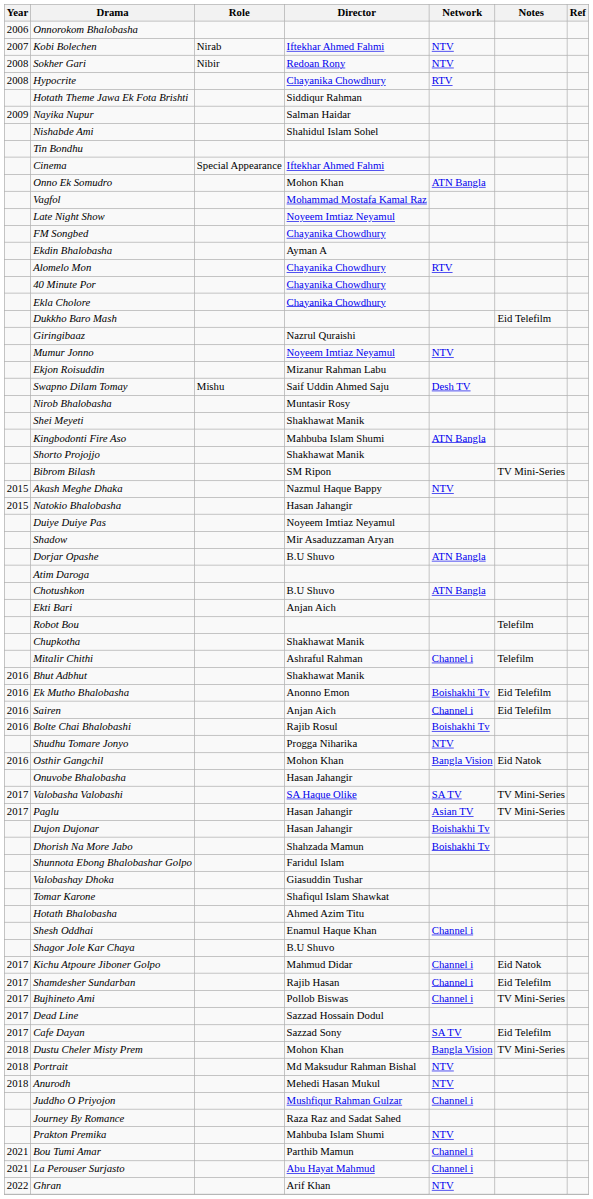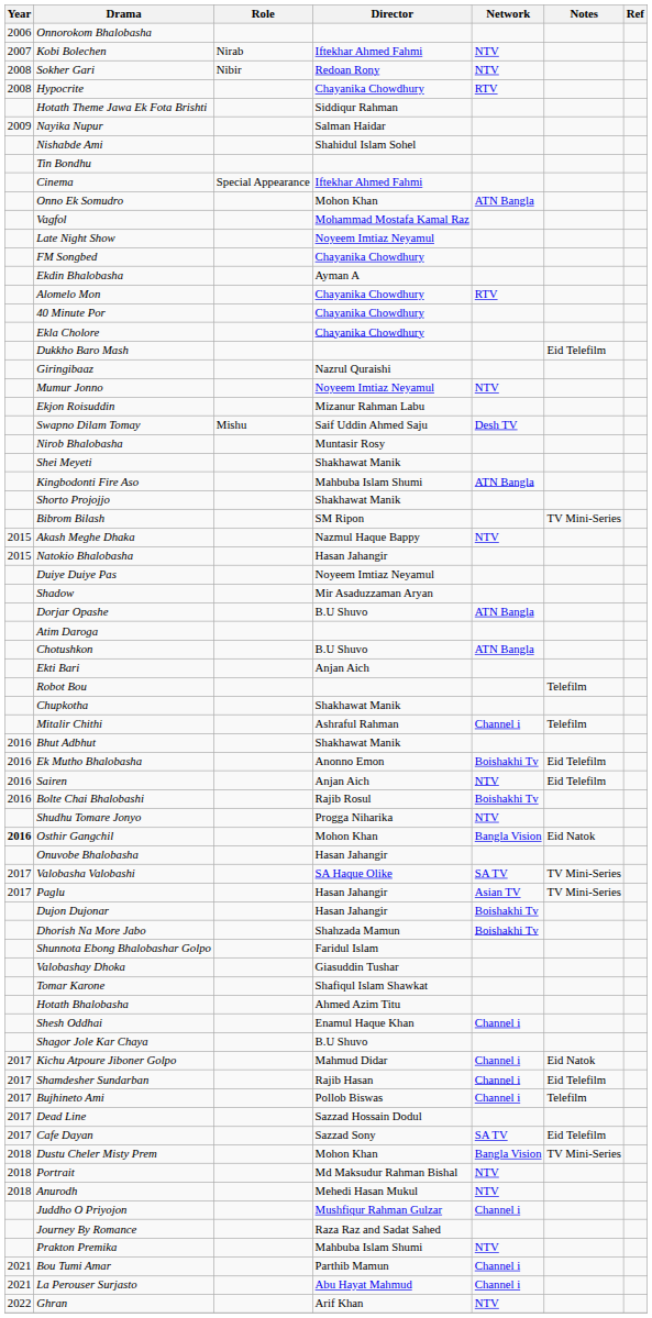 <table class="wikitable">
 <tr>
 <th>Year</th>
 <th>Drama</th>
 <th>Role</th>
 <th>Director</th>
 <th>Network</th>
 <th>Notes</th>
 <th>Ref</th>
 </tr>
 <tr>
 <td>2006</td>
 <td><em>Onnorokom Bhalobasha</em></td>
 <td></td>
 <td></td>
 <td></td>
 <td></td>
 <td></td>
 </tr>
 <tr>
 <td>2007</td>
 <td><em>Kobi Bolechen</em></td>
 <td>Nirab</td>
 <td><a href='#'>Iftekhar Ahmed Fahmi</a></td>
 <td><a href='#'>NTV</a></td>
 <td></td>
 <td></td>
 </tr>
 <tr>
 <td>2008</td>
 <td><em>Sokher Gari</em></td>
 <td>Nibir</td>
 <td><a href='#'>Redoan Rony</a></td>
 <td><a href='#'>NTV</a></td>
 <td></td>
 <td></td>
 </tr>
 <tr>
 <td>2008</td>
 <td><em>Hypocrite</em></td>
 <td></td>
 <td><a href='#'>Chayanika Chowdhury</a></td>
 <td><a href='#'>RTV</a></td>
 <td></td>
 <td></td>
 </tr>
 <tr>
 <td></td>
 <td><em>Hotath Theme Jawa Ek Fota Brishti</em></td>
 <td></td>
 <td>Siddiqur Rahman</td>
 <td></td>
 <td></td>
 <td></td>
 </tr>
 <tr>
 <td>2009</td>
 <td><em>Nayika Nupur</em></td>
 <td></td>
 <td>Salman Haidar</td>
 <td></td>
 <td></td>
 <td></td>
 </tr>
 <tr>
 <td></td>
 <td><em>Nishabde Ami</em></td>
 <td></td>
 <td>Shahidul Islam Sohel</td>
 <td></td>
 <td></td>
 <td></td>
 </tr>
 <tr>
 <td></td>
 <td><em>Tin Bondhu</em></td>
 <td></td>
 <td></td>
 <td></td>
 <td></td>
 <td></td>
 </tr>
 <tr>
 <td></td>
 <td><em>Cinema</em></td>
 <td>Special Appearance</td>
 <td><a href='#'>Iftekhar Ahmed Fahmi</a></td>
 <td></td>
 <td></td>
 <td></td>
 </tr>
 <tr>
 <td></td>
 <td><em>Onno Ek Somudro</em></td>
 <td></td>
 <td>Mohon Khan</td>
 <td><a href='#'>ATN Bangla</a></td>
 <td></td>
 <td></td>
 </tr>
 <tr>
 <td></td>
 <td><em>Vagfol</em></td>
 <td></td>
 <td><a href='#'>Mohammad Mostafa Kamal Raz</a></td>
 <td></td>
 <td></td>
 <td></td>
 </tr>
 <tr>
 <td></td>
 <td><em>Late Night Show</em></td>
 <td></td>
 <td><a href='#'>Noyeem Imtiaz Neyamul</a></td>
 <td></td>
 <td></td>
 <td></td>
 </tr>
 <tr>
 <td></td>
 <td><em>FM Songbed</em></td>
 <td></td>
 <td><a href='#'>Chayanika Chowdhury</a></td>
 <td></td>
 <td></td>
 <td></td>
 </tr>
 <tr>
 <td></td>
 <td><em>Ekdin Bhalobasha</em></td>
 <td></td>
 <td>Ayman A</td>
 <td></td>
 <td></td>
 <td></td>
 </tr>
 <tr>
 <td></td>
 <td><em>Alomelo Mon</em></td>
 <td></td>
 <td><a href='#'>Chayanika Chowdhury</a></td>
 <td><a href='#'>RTV</a></td>
 <td></td>
 <td></td>
 </tr>
 <tr>
 <td></td>
 <td><em>40 Minute Por</em></td>
 <td></td>
 <td><a href='#'>Chayanika Chowdhury</a></td>
 <td></td>
 <td></td>
 <td></td>
 </tr>
 <tr>
 <td></td>
 <td><em>Ekla Cholore</em></td>
 <td></td>
 <td><a href='#'>Chayanika Chowdhury</a></td>
 <td></td>
 <td></td>
 <td></td>
 </tr>
 <tr>
 <td></td>
 <td><em>Dukkho Baro Mash</em></td>
 <td></td>
 <td></td>
 <td></td>
 <td>Eid Telefilm</td>
 <td></td>
 </tr>
 <tr>
 <td></td>
 <td><em>Giringibaaz</em></td>
 <td></td>
 <td>Nazrul Quraishi</td>
 <td></td>
 <td></td>
 <td></td>
 </tr>
 <tr>
 <td></td>
 <td><em>Mumur Jonno</em></td>
 <td></td>
 <td><a href='#'>Noyeem Imtiaz Neyamul</a></td>
 <td><a href='#'>NTV</a></td>
 <td></td>
 <td></td>
 </tr>
 <tr>
 <td></td>
 <td><em>Ekjon Roisuddin</em></td>
 <td></td>
 <td>Mizanur Rahman Labu</td>
 <td></td>
 <td></td>
 <td></td>
 </tr>
 <tr>
 <td></td>
 <td><em>Swapno Dilam Tomay</em></td>
 <td>Mishu</td>
 <td>Saif Uddin Ahmed Saju</td>
 <td><a href='#'>Desh TV</a></td>
 <td></td>
 <td></td>
 </tr>
 <tr>
 <td></td>
 <td><em>Nirob Bhalobasha</em></td>
 <td></td>
 <td>Muntasir Rosy</td>
 <td></td>
 <td></td>
 <td></td>
 </tr>
 <tr>
 <td></td>
 <td><em>Shei Meyeti</em></td>
 <td></td>
 <td>Shakhawat Manik</td>
 <td></td>
 <td></td>
 <td></td>
 </tr>
 <tr>
 <td></td>
 <td><em>Kingbodonti Fire Aso</em></td>
 <td></td>
 <td>Mahbuba Islam Shumi</td>
 <td><a href='#'>ATN Bangla</a></td>
 <td></td>
 <td></td>
 </tr>
 <tr>
 <td></td>
 <td><em>Shorto Projojjo</em></td>
 <td></td>
 <td>Shakhawat Manik</td>
 <td></td>
 <td></td>
 <td></td>
 </tr>
 <tr>
 <td></td>
 <td><em>Bibrom Bilash</em></td>
 <td></td>
 <td>SM Ripon</td>
 <td></td>
 <td>TV Mini-Series</td>
 <td></td>
 </tr>
 <tr>
 <td>2015</td>
 <td><em>Akash Meghe Dhaka</em></td>
 <td></td>
 <td>Nazmul Haque Bappy</td>
 <td><a href='#'>NTV</a></td>
 <td></td>
 <td></td>
 </tr>
 <tr>
 <td>2015</td>
 <td><em>Natokio Bhalobasha</em></td>
 <td></td>
 <td>Hasan Jahangir</td>
 <td></td>
 <td></td>
 <td></td>
 </tr>
 <tr>
 <td></td>
 <td><em>Duiye Duiye Pas</em></td>
 <td></td>
 <td>Noyeem Imtiaz Neyamul</td>
 <td></td>
 <td></td>
 <td></td>
 </tr>
 <tr>
 <td></td>
 <td><em>Shadow</em></td>
 <td></td>
 <td>Mir Asaduzzaman Aryan</td>
 <td></td>
 <td></td>
 <td></td>
 </tr>
 <tr>
 <td></td>
 <td><em>Dorjar Opashe</em></td>
 <td></td>
 <td>B.U Shuvo</td>
 <td><a href='#'>ATN Bangla</a></td>
 <td></td>
 <td></td>
 </tr>
 <tr>
 <td></td>
 <td><em>Atim Daroga</em></td>
 <td></td>
 <td></td>
 <td></td>
 <td></td>
 <td></td>
 </tr>
 <tr>
 <td></td>
 <td><em>Chotushkon</em></td>
 <td></td>
 <td>B.U Shuvo</td>
 <td><a href='#'>ATN Bangla</a></td>
 <td></td>
 <td></td>
 </tr>
 <tr>
 <td></td>
 <td><em>Ekti Bari</em></td>
 <td></td>
 <td>Anjan Aich</td>
 <td></td>
 <td></td>
 <td></td>
 </tr>
 <tr>
 <td></td>
 <td><em>Robot Bou</em></td>
 <td></td>
 <td></td>
 <td></td>
 <td>Telefilm</td>
 <td></td>
 </tr>
 <tr>
 <td></td>
 <td><em>Chupkotha</em></td>
 <td></td>
 <td>Shakhawat Manik</td>
 <td></td>
 <td></td>
 <td></td>
 </tr>
 <tr>
 <td></td>
 <td><em>Mitalir Chithi</em></td>
 <td></td>
 <td>Ashraful Rahman</td>
 <td><a href='#'>Channel i</a></td>
 <td>Telefilm</td>
 <td></td>
 </tr>
 <tr>
 <td>2016</td>
 <td><em>Bhut Adbhut</em></td>
 <td></td>
 <td>Shakhawat Manik</td>
 <td></td>
 <td></td>
 <td></td>
 </tr>
 <tr>
 <td>2016</td>
 <td><em>Ek Mutho Bhalobasha</em></td>
 <td></td>
 <td>Anonno Emon</td>
 <td><a href='#'>Boishakhi Tv</a></td>
 <td>Eid Telefilm</td>
 <td></td>
 </tr>
 <tr>
 <td>2016</td>
 <td><em>Sairen</em></td>
 <td></td>
 <td>Anjan Aich</td>
-<td><a href='#'>Channel i</a></td>
+<td><a href='#'>NTV</a></td>
 <td>Eid Telefilm</td>
 <td></td>
 </tr>
 <tr>
 <td>2016</td>
 <td><em>Bolte Chai Bhalobashi</em></td>
 <td></td>
 <td>Rajib Rosul</td>
 <td><a href='#'>Boishakhi Tv</a></td>
 <td></td>
 <td></td>
 </tr>
 <tr>
 <td></td>
 <td><em>Shudhu Tomare Jonyo</em></td>
 <td></td>
 <td>Progga Niharika</td>
 <td><a href='#'>NTV</a></td>
 <td></td>
 <td></td>
 </tr>
 <tr>
-<td>2016</td>
+<td><strong>2016</strong></td>
 <td><em>Osthir Gangchil</em></td>
 <td></td>
 <td>Mohon Khan</td>
 <td><a href='#'>Bangla Vision</a></td>
 <td>Eid Natok</td>
 <td></td>
 </tr>
 <tr>
 <td></td>
 <td><em>Onuvobe Bhalobasha</em></td>
 <td></td>
 <td>Hasan Jahangir</td>
 <td></td>
 <td></td>
 <td></td>
 </tr>
 <tr>
 <td>2017</td>
 <td><em>Valobasha Valobashi</em></td>
 <td></td>
 <td><a href='#'>SA Haque Olike</a></td>
 <td><a href='#'>SA TV</a></td>
 <td>TV Mini-Series</td>
 <td></td>
 </tr>
 <tr>
 <td>2017</td>
 <td><em>Paglu</em></td>
 <td></td>
 <td>Hasan Jahangir</td>
 <td><a href='#'>Asian TV</a></td>
 <td>TV Mini-Series</td>
 <td></td>
 </tr>
 <tr>
 <td></td>
 <td><em>Dujon Dujonar</em></td>
 <td></td>
 <td>Hasan Jahangir</td>
 <td><a href='#'>Boishakhi Tv</a></td>
 <td></td>
 <td></td>
 </tr>
 <tr>
 <td></td>
 <td><em>Dhorish Na More Jabo</em></td>
 <td></td>
 <td>Shahzada Mamun</td>
 <td><a href='#'>Boishakhi Tv</a></td>
 <td></td>
 <td></td>
 </tr>
 <tr>
 <td></td>
 <td><em>Shunnota Ebong Bhalobashar Golpo</em></td>
 <td></td>
 <td>Faridul Islam</td>
 <td></td>
 <td></td>
 <td></td>
 </tr>
 <tr>
 <td></td>
 <td><em>Valobashay Dhoka</em></td>
 <td></td>
 <td>Giasuddin Tushar</td>
 <td></td>
 <td></td>
 <td></td>
 </tr>
 <tr>
 <td></td>
 <td><em>Tomar Karone</em></td>
 <td></td>
 <td>Shafiqul Islam Shawkat</td>
 <td></td>
 <td></td>
 <td></td>
 </tr>
 <tr>
 <td></td>
 <td><em>Hotath Bhalobasha</em></td>
 <td></td>
 <td>Ahmed Azim Titu</td>
 <td></td>
 <td></td>
 <td></td>
 </tr>
 <tr>
 <td></td>
 <td><em>Shesh Oddhai</em></td>
 <td></td>
 <td>Enamul Haque Khan</td>
 <td><a href='#'>Channel i</a></td>
 <td></td>
 <td></td>
 </tr>
 <tr>
 <td></td>
 <td><em>Shagor Jole Kar Chaya</em></td>
 <td></td>
 <td>B.U Shuvo</td>
 <td></td>
 <td></td>
 <td></td>
 </tr>
 <tr>
 <td>2017</td>
 <td><em>Kichu Atpoure Jiboner Golpo</em></td>
 <td></td>
 <td>Mahmud Didar</td>
 <td><a href='#'>Channel i</a></td>
 <td>Eid Natok</td>
 <td></td>
 </tr>
 <tr>
 <td>2017</td>
 <td><em>Shamdesher Sundarban</em></td>
 <td></td>
 <td>Rajib Hasan</td>
 <td><a href='#'>Channel i</a></td>
 <td>Eid Telefilm</td>
 <td></td>
 </tr>
 <tr>
 <td>2017</td>
 <td><em>Bujhineto Ami</em></td>
 <td></td>
 <td>Pollob Biswas</td>
 <td><a href='#'>Channel i</a></td>
-<td>TV Mini-Series</td>
+<td>Telefilm</td>
 <td></td>
 </tr>
 <tr>
 <td>2017</td>
 <td><em>Dead Line</em></td>
 <td></td>
 <td>Sazzad Hossain Dodul</td>
 <td></td>
 <td></td>
 <td></td>
 </tr>
 <tr>
 <td>2017</td>
 <td><em>Cafe Dayan</em></td>
 <td></td>
 <td>Sazzad Sony</td>
 <td><a href='#'>SA TV</a></td>
 <td>Eid Telefilm</td>
 <td></td>
 </tr>
 <tr>
 <td>2018</td>
 <td><em>Dustu Cheler Misty Prem</em></td>
 <td></td>
 <td>Mohon Khan</td>
 <td><a href='#'>Bangla Vision</a></td>
 <td>TV Mini-Series</td>
 <td></td>
 </tr>
 <tr>
 <td>2018</td>
 <td><em>Portrait</em></td>
 <td></td>
 <td>Md Maksudur Rahman Bishal</td>
 <td><a href='#'>NTV</a></td>
 <td></td>
 <td></td>
 </tr>
 <tr>
 <td>2018</td>
 <td><em>Anurodh</em></td>
 <td></td>
 <td>Mehedi Hasan Mukul</td>
 <td><a href='#'>NTV</a></td>
 <td></td>
 <td></td>
 </tr>
 <tr>
 <td></td>
 <td><em>Juddho O Priyojon</em></td>
 <td></td>
 <td><a href='#'>Mushfiqur Rahman Gulzar</a></td>
 <td><a href='#'>Channel i</a></td>
 <td></td>
 <td></td>
 </tr>
 <tr>
 <td></td>
 <td><em>Journey By Romance</em></td>
 <td></td>
 <td>Raza Raz and Sadat Sahed</td>
 <td></td>
 <td></td>
 <td></td>
 </tr>
 <tr>
 <td></td>
 <td><em>Prakton Premika</em></td>
 <td></td>
 <td>Mahbuba Islam Shumi</td>
 <td><a href='#'>NTV</a></td>
 <td></td>
 <td></td>
 </tr>
 <tr>
 <td>2021</td>
 <td><em>Bou Tumi Amar</em></td>
 <td></td>
 <td>Parthib Mamun</td>
 <td><a href='#'>Channel i</a></td>
 <td></td>
 <td></td>
 </tr>
 <tr>
 <td>2021</td>
 <td><em>La Perouser Surjasto</em></td>
 <td></td>
 <td><a href='#'>Abu Hayat Mahmud</a></td>
 <td><a href='#'>Channel i</a></td>
 <td></td>
 <td></td>
 </tr>
 <tr>
 <td>2022</td>
 <td><em>Ghran</em></td>
 <td></td>
 <td>Arif Khan</td>
 <td><a href='#'>NTV</a></td>
 <td></td>
 <td></td>
 </tr>
 <tr>
 </tr>
 </table>
